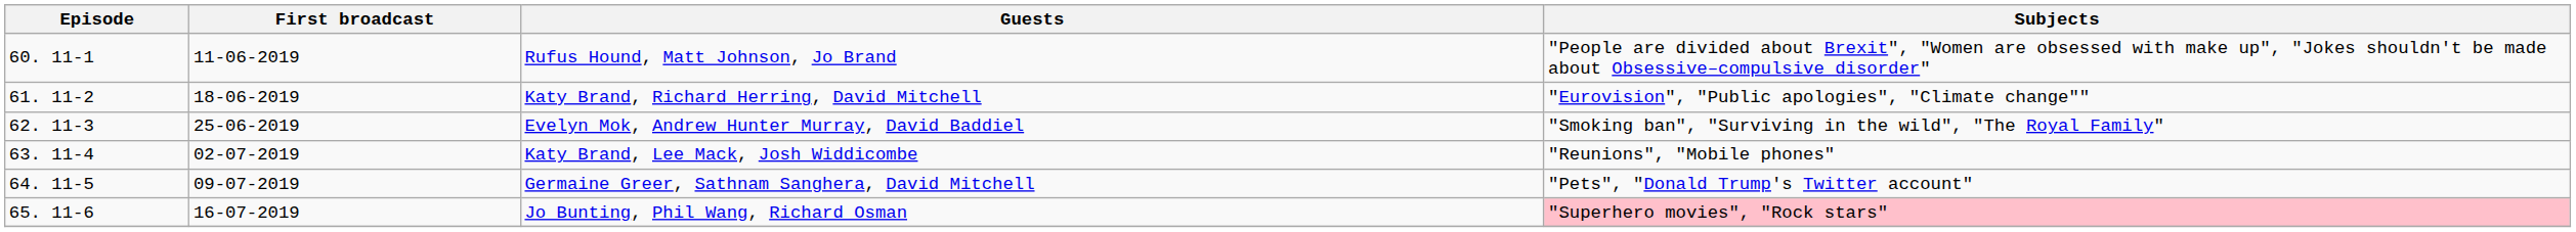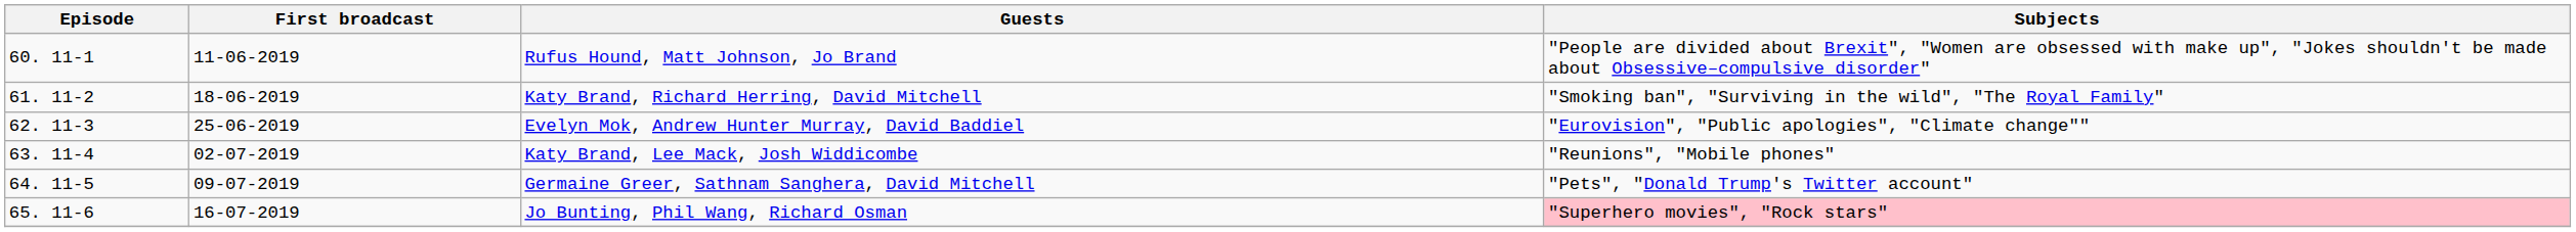 <table class="wikitable" style="width:95%;">
 <tr bgcolor="#cccccc">
 <th>Episode</th>
 <th>First broadcast</th>
 <th>Guests</th>
 <th style="width:40%;">Subjects</th>
 </tr>
 <tr>
 <td>60. 11-1</td>
 <td>11-06-2019</td>
 <td><a href='#'>Rufus Hound</a>, <a href='#'>Matt Johnson</a>, <a href='#'>Jo Brand</a></td>
 <td>"People are divided about <a href='#'>Brexit</a>", "Women are obsessed with make up", "Jokes shouldn't be made about <a href='#'>Obsessive–compulsive disorder</a>"</td>
 </tr>
 <tr>
 <td>61. 11-2</td>
 <td>18-06-2019</td>
 <td><a href='#'>Katy Brand</a>, <a href='#'>Richard Herring</a>, <a href='#'>David Mitchell</a></td>
-<td>"<a href='#'>Eurovision</a>", "Public apologies", "Climate change""</td>
+<td>"Smoking ban", "Surviving in the wild", "The <a href='#'>Royal Family</a>"</td>
 </tr>
 <tr>
 <td>62. 11-3</td>
 <td>25-06-2019</td>
 <td><a href='#'>Evelyn Mok</a>, <a href='#'>Andrew Hunter Murray</a>, <a href='#'>David Baddiel</a></td>
-<td>"Smoking ban", "Surviving in the wild", "The <a href='#'>Royal Family</a>"</td>
+<td>"<a href='#'>Eurovision</a>", "Public apologies", "Climate change""</td>
 </tr>
 <tr>
 <td>63. 11-4</td>
 <td>02-07-2019</td>
 <td><a href='#'>Katy Brand</a>, <a href='#'>Lee Mack</a>, <a href='#'>Josh Widdicombe</a></td>
 <td>"Reunions", "Mobile phones"</td>
 </tr>
 <tr>
 <td>64. 11-5</td>
 <td>09-07-2019</td>
 <td><a href='#'>Germaine Greer</a>, <a href='#'>Sathnam Sanghera</a>, <a href='#'>David Mitchell</a></td>
 <td>"Pets", "<a href='#'>Donald Trump</a>'s <a href='#'>Twitter</a> account"</td>
 </tr>
 <tr>
 <td>65. 11-6</td>
 <td>16-07-2019</td>
 <td><a href='#'>Jo Bunting</a>, <a href='#'>Phil Wang</a>, <a href='#'>Richard Osman</a></td>
 <td style="background: pink;">"Superhero movies", "Rock stars"</td>
 </tr>
 <tr>
 </tr>
 </table>
